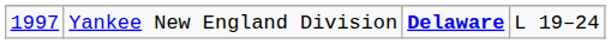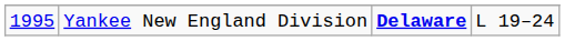 <table class="wikitable">
 <tr>
 </tr>
 <tr>
-<td><a href='#'>1997</a></td>
+<td><a href='#'>1995</a></td>
 <td><a href='#'>Yankee</a> New England Division</td>
 <td><strong><a href='#'>Delaware</a></strong></td>
 <td>L 19–24</td>
 </tr>
 </table>
